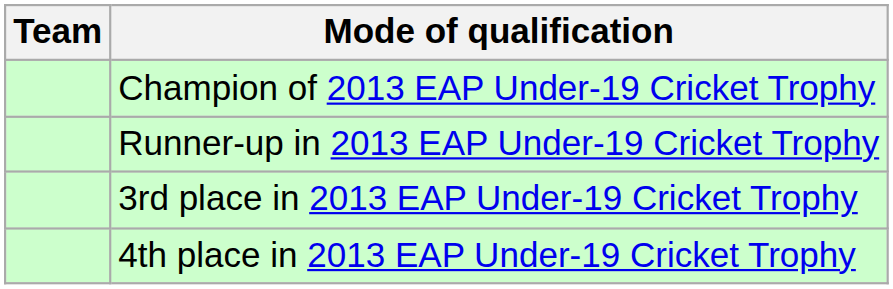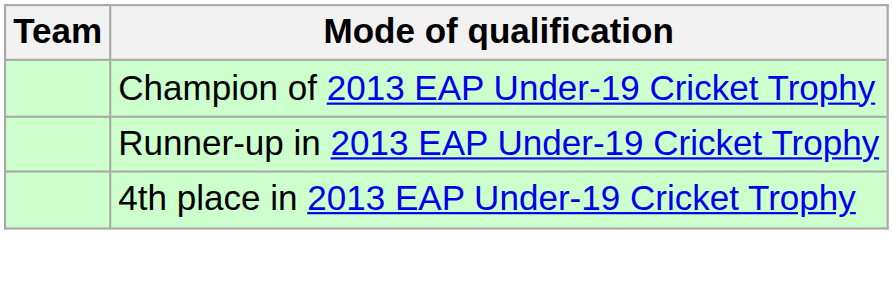 <table class="wikitable">
 <tr>
 <th>Team</th>
 <th>Mode of qualification</th>
 </tr>
 <tr style="background:#cfc;">
 <td></td>
 <td>Champion of <a href='#'>2013 EAP Under-19 Cricket Trophy</a></td>
 </tr>
 <tr style="background:#cfc;">
 <td></td>
 <td>Runner-up in <a href='#'>2013 EAP Under-19 Cricket Trophy</a></td>
 </tr>
 <tr style="background:#cfc;">
 <td></td>
-<td>3rd place in <a href='#'>2013 EAP Under-19 Cricket Trophy</a></td>
-</tr>
-<tr style="background:#cfc;">
-<td></td>
 <td>4th place in <a href='#'>2013 EAP Under-19 Cricket Trophy</a></td>
 </tr>
 </table>
